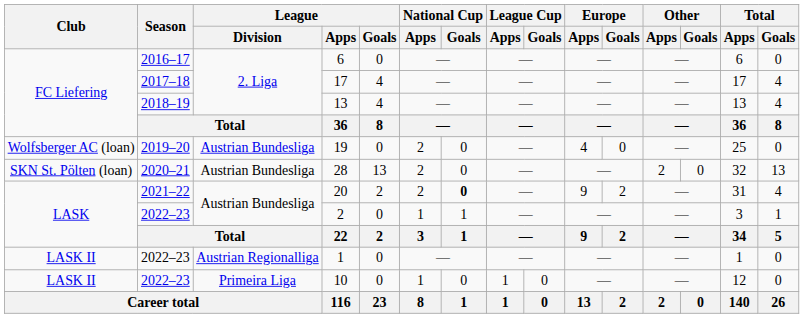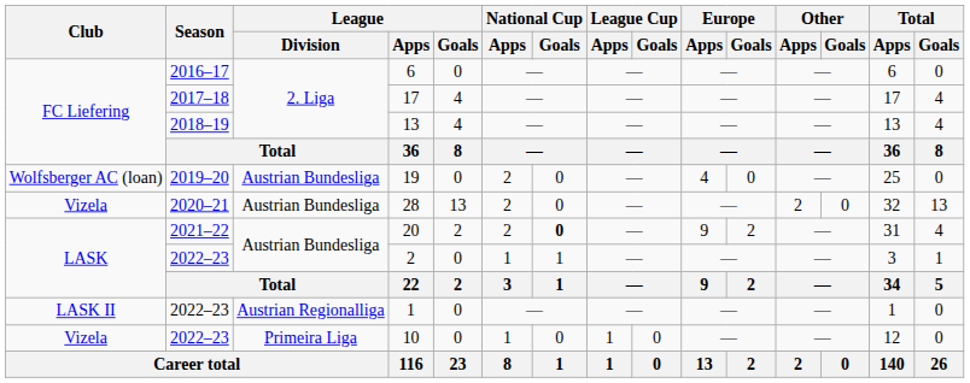 <table class="wikitable" style="text-align:center">
 <tr>
 <th rowspan="2">Club</th>
 <th rowspan="2">Season</th>
 <th colspan="3">League</th>
 <th colspan="2">National Cup</th>
 <th colspan="2">League Cup</th>
 <th colspan="2">Europe</th>
 <th colspan="2">Other</th>
 <th colspan="2">Total</th>
 </tr>
 <tr>
 <th>Division</th>
 <th>Apps</th>
 <th>Goals</th>
 <th>Apps</th>
 <th>Goals</th>
 <th>Apps</th>
 <th>Goals</th>
 <th>Apps</th>
 <th>Goals</th>
 <th>Apps</th>
 <th>Goals</th>
 <th>Apps</th>
 <th>Goals</th>
 </tr>
 <tr>
 <td rowspan="4"><a href='#'>FC Liefering</a></td>
 <td><a href='#'>2016–17</a></td>
 <td rowspan="3"><a href='#'>2. Liga</a></td>
 <td>6</td>
 <td>0</td>
 <td colspan="2">—</td>
 <td colspan="2">—</td>
 <td colspan="2">—</td>
 <td colspan="2">—</td>
 <td>6</td>
 <td>0</td>
 </tr>
 <tr>
 <td><a href='#'>2017–18</a></td>
 <td>17</td>
 <td>4</td>
 <td colspan="2">—</td>
 <td colspan="2">—</td>
 <td colspan="2">—</td>
 <td colspan="2">—</td>
 <td>17</td>
 <td>4</td>
 </tr>
 <tr>
 <td><a href='#'>2018–19</a></td>
 <td>13</td>
 <td>4</td>
 <td colspan="2">—</td>
 <td colspan="2">—</td>
 <td colspan="2">—</td>
 <td colspan="2">—</td>
 <td>13</td>
 <td>4</td>
 </tr>
 <tr>
 <th colspan="2">Total</th>
 <th>36</th>
 <th>8</th>
 <th colspan="2">—</th>
 <th colspan="2">—</th>
 <th colspan="2">—</th>
 <th colspan="2">—</th>
 <th>36</th>
 <th>8</th>
 </tr>
 <tr>
 <td><a href='#'>Wolfsberger AC</a> (loan)</td>
 <td><a href='#'>2019–20</a></td>
 <td><a href='#'>Austrian Bundesliga</a></td>
 <td>19</td>
 <td>0</td>
 <td>2</td>
 <td>0</td>
 <td colspan="2">—</td>
 <td>4</td>
 <td>0</td>
 <td colspan="2">—</td>
 <td>25</td>
 <td>0</td>
 </tr>
 <tr>
-<td><a href='#'>SKN St. Pölten</a> (loan)</td>
+<td><a href='#'>Vizela</a></td>
 <td><a href='#'>2020–21</a></td>
 <td>Austrian Bundesliga</td>
 <td>28</td>
 <td>13</td>
 <td>2</td>
 <td>0</td>
 <td colspan="2">—</td>
 <td colspan="2">—</td>
 <td>2</td>
 <td>0</td>
 <td>32</td>
 <td>13</td>
 </tr>
 <tr>
 <td rowspan="3"><a href='#'>LASK</a></td>
 <td><a href='#'>2021–22</a></td>
 <td rowspan="2">Austrian Bundesliga</td>
 <td>20</td>
 <td>2</td>
 <td>2</td>
 <td><strong>0</strong></td>
 <td colspan="2">—</td>
 <td>9</td>
 <td>2</td>
 <td colspan="2">—</td>
 <td>31</td>
 <td>4</td>
 </tr>
 <tr>
 <td><a href='#'>2022–23</a></td>
 <td>2</td>
 <td>0</td>
 <td>1</td>
 <td>1</td>
 <td colspan="2">—</td>
 <td colspan="2">—</td>
 <td colspan="2">—</td>
 <td>3</td>
 <td>1</td>
 </tr>
 <tr>
 <th colspan="2">Total</th>
 <th>22</th>
 <th>2</th>
 <th>3</th>
 <th>1</th>
 <th colspan="2">—</th>
 <th>9</th>
 <th>2</th>
 <th colspan="2">—</th>
 <th>34</th>
 <th>5</th>
 </tr>
 <tr>
 <td><a href='#'>LASK II</a></td>
 <td>2022–23</td>
 <td><a href='#'>Austrian Regionalliga</a></td>
 <td>1</td>
 <td>0</td>
 <td colspan="2">—</td>
 <td colspan="2">—</td>
 <td colspan="2">—</td>
 <td colspan="2">—</td>
 <td>1</td>
 <td>0</td>
 </tr>
 <tr>
-<td><a href='#'>LASK II</a></td>
+<td><a href='#'>Vizela</a></td>
 <td><a href='#'>2022–23</a></td>
 <td><a href='#'>Primeira Liga</a></td>
 <td>10</td>
 <td>0</td>
 <td>1</td>
 <td>0</td>
 <td>1</td>
 <td>0</td>
 <td colspan="2">—</td>
 <td colspan="2">—</td>
 <td>12</td>
 <td>0</td>
 </tr>
 <tr>
 <th colspan="3">Career total</th>
 <th>116</th>
 <th>23</th>
 <th>8</th>
 <th>1</th>
 <th>1</th>
 <th>0</th>
 <th>13</th>
 <th>2</th>
 <th>2</th>
 <th>0</th>
 <th>140</th>
 <th>26</th>
 </tr>
 </table>
